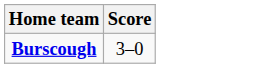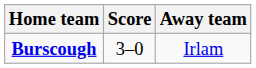 <table class="wikitable" style="text-align: center">
 <tr>
 <th>Home team</th>
 <th>Score</th>
+<th>Away team</th>
 </tr>
 <tr>
 <td><strong><a href='#'>Burscough</a></strong></td>
 <td>3–0</td>
+<td><a href='#'>Irlam</a></td>
 </tr>
 </table>
